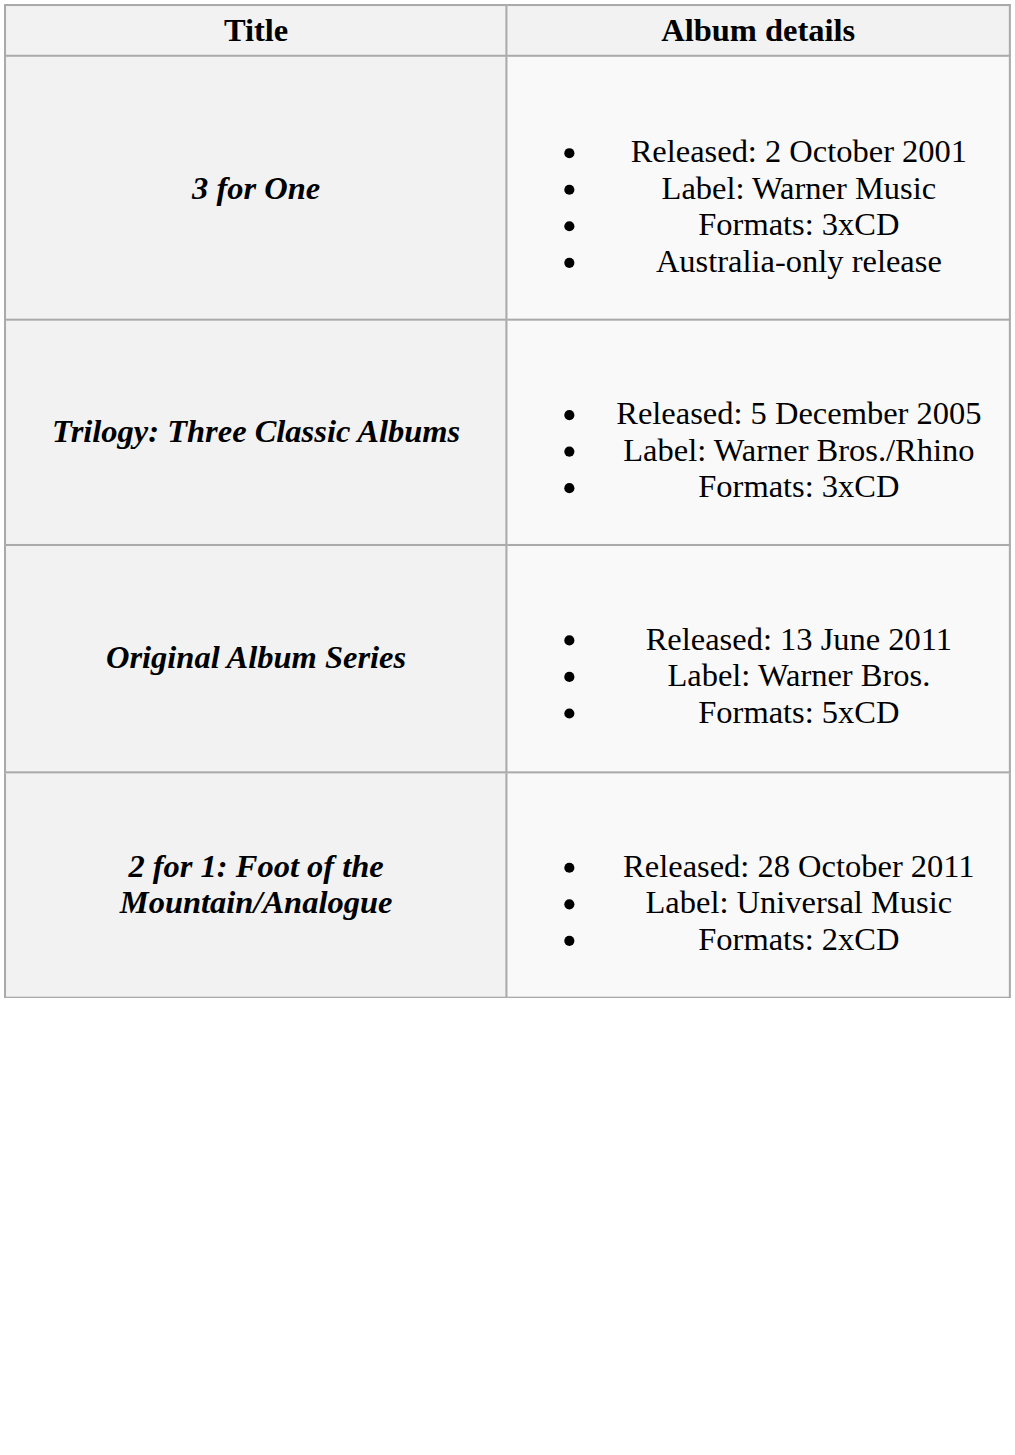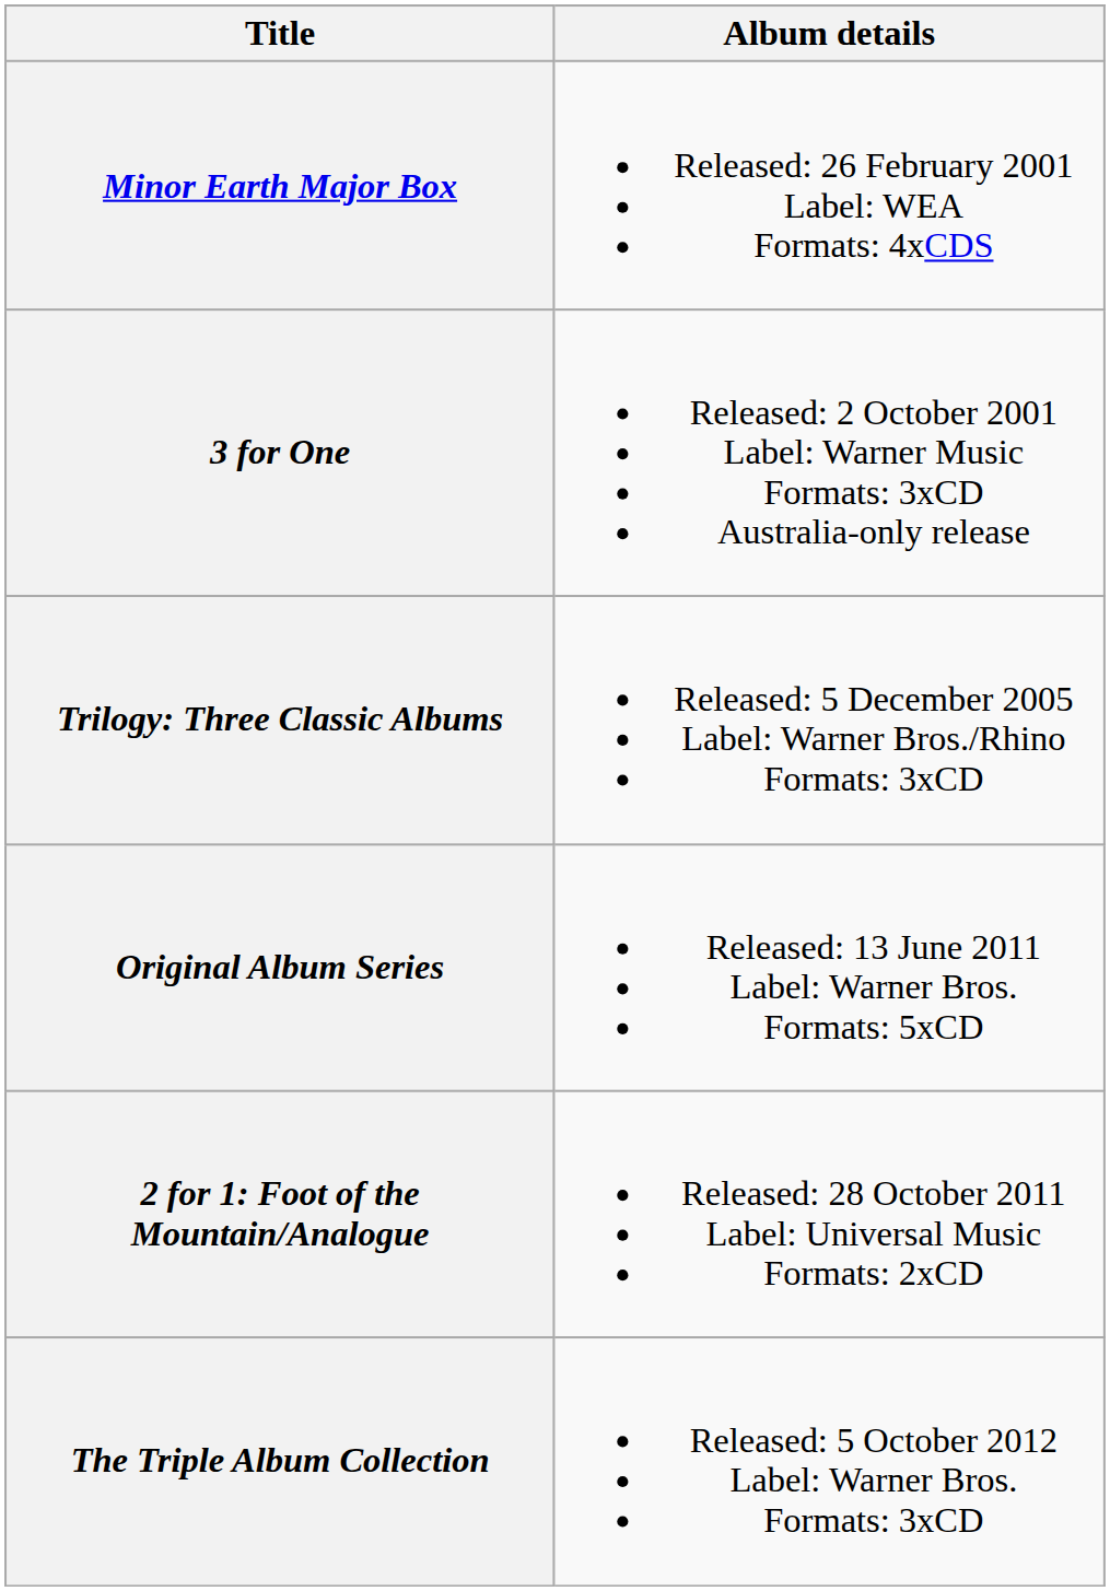 <table class="wikitable plainrowheaders" style="text-align:center;">
 <tr>
 <th scope="col" style="width:15em;">Title</th>
 <th scope="col" style="width:15em;">Album details</th>
+</tr>
+<tr>
+<th scope="row"><em><a href='#'>Minor Earth Major Box</a></em></th>
+<td><br><ul><li>Released: 26 February 2001</li><li>Label: WEA</li><li>Formats: 4x<a href='#'>CDS</a></li></ul></td>
 </tr>
 <tr>
 <th scope="row"><em>3 for One</em></th>
 <td><br><ul><li>Released: 2 October 2001</li><li>Label: Warner Music</li><li>Formats: 3xCD</li><li>Australia-only release</li></ul></td>
 </tr>
 <tr>
 <th scope="row"><em>Trilogy: Three Classic Albums</em></th>
 <td><br><ul><li>Released: 5 December 2005</li><li>Label: Warner Bros./Rhino</li><li>Formats: 3xCD</li></ul></td>
 </tr>
 <tr>
 <th scope="row"><em>Original Album Series</em></th>
 <td><br><ul><li>Released: 13 June 2011</li><li>Label: Warner Bros.</li><li>Formats: 5xCD</li></ul></td>
 </tr>
 <tr>
 <th scope="row"><em>2 for 1: Foot of the Mountain/Analogue</em></th>
 <td><br><ul><li>Released: 28 October 2011</li><li>Label: Universal Music</li><li>Formats: 2xCD</li></ul></td>
 </tr>
+<tr>
+<th scope="row"><em>The Triple Album Collection</em></th>
+<td><br><ul><li>Released: 5 October 2012</li><li>Label: Warner Bros.</li><li>Formats: 3xCD</li></ul></td>
+</tr>
 </table>
